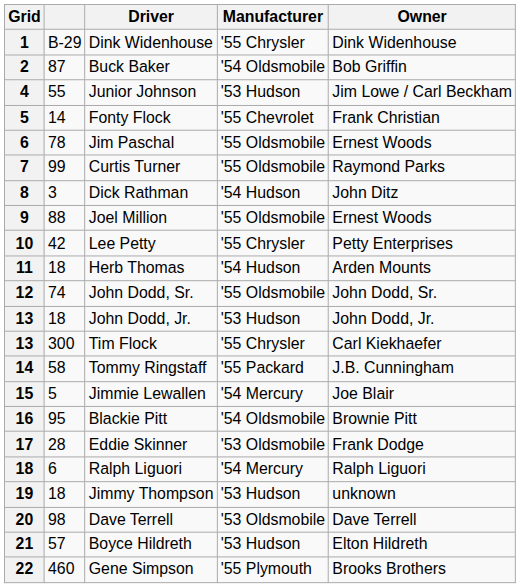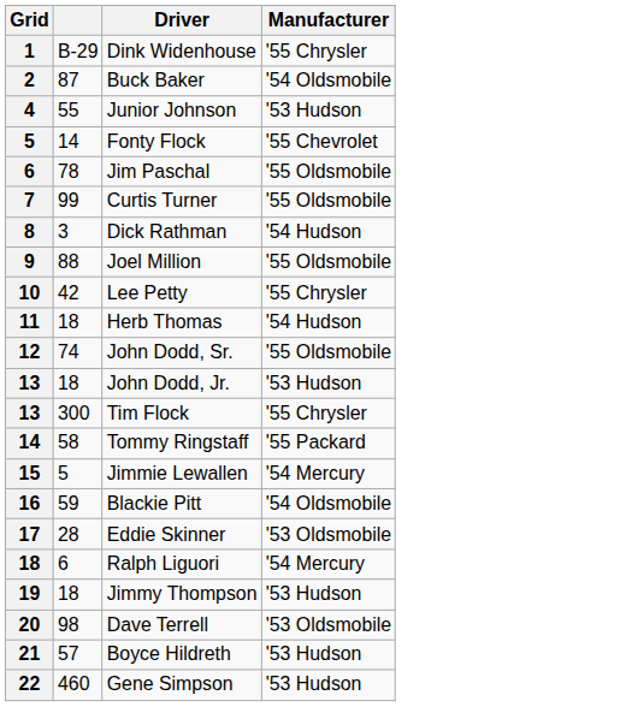 <table class="wikitable">
 <tr>
 <th>Grid</th>
 <th></th>
 <th>Driver</th>
 <th>Manufacturer</th>
-<th>Owner</th>
 </tr>
 <tr>
 <th>1</th>
 <td>B-29</td>
 <td>Dink Widenhouse</td>
 <td>'55 Chrysler</td>
-<td>Dink Widenhouse</td>
 </tr>
 <tr>
 <th>2</th>
 <td>87</td>
 <td>Buck Baker</td>
 <td>'54 Oldsmobile</td>
-<td>Bob Griffin</td>
 </tr>
 <tr>
 <th>4</th>
 <td>55</td>
 <td>Junior Johnson</td>
 <td>'53 Hudson</td>
-<td>Jim Lowe / Carl Beckham</td>
 </tr>
 <tr>
 <th>5</th>
 <td>14</td>
 <td>Fonty Flock</td>
 <td>'55 Chevrolet</td>
-<td>Frank Christian</td>
 </tr>
 <tr>
 <th>6</th>
 <td>78</td>
 <td>Jim Paschal</td>
 <td>'55 Oldsmobile</td>
-<td>Ernest Woods</td>
 </tr>
 <tr>
 <th>7</th>
 <td>99</td>
 <td>Curtis Turner</td>
 <td>'55 Oldsmobile</td>
-<td>Raymond Parks</td>
 </tr>
 <tr>
 <th>8</th>
 <td>3</td>
 <td>Dick Rathman</td>
 <td>'54 Hudson</td>
-<td>John Ditz</td>
 </tr>
 <tr>
 <th>9</th>
 <td>88</td>
 <td>Joel Million</td>
 <td>'55 Oldsmobile</td>
-<td>Ernest Woods</td>
 </tr>
 <tr>
 <th>10</th>
 <td>42</td>
 <td>Lee Petty</td>
 <td>'55 Chrysler</td>
-<td>Petty Enterprises</td>
 </tr>
 <tr>
 <th>11</th>
 <td>18</td>
 <td>Herb Thomas</td>
 <td>'54 Hudson</td>
-<td>Arden Mounts</td>
 </tr>
 <tr>
 <th>12</th>
 <td>74</td>
 <td>John Dodd, Sr.</td>
 <td>'55 Oldsmobile</td>
-<td>John Dodd, Sr.</td>
 </tr>
 <tr>
 <th>13</th>
 <td>18</td>
 <td>John Dodd, Jr.</td>
 <td>'53 Hudson</td>
-<td>John Dodd, Jr.</td>
 </tr>
 <tr>
 <th>13</th>
 <td>300</td>
 <td>Tim Flock</td>
 <td>'55 Chrysler</td>
-<td>Carl Kiekhaefer</td>
 </tr>
 <tr>
 <th>14</th>
 <td>58</td>
 <td>Tommy Ringstaff</td>
 <td>'55 Packard</td>
-<td>J.B. Cunningham</td>
 </tr>
 <tr>
 <th>15</th>
 <td>5</td>
 <td>Jimmie Lewallen</td>
 <td>'54 Mercury</td>
-<td>Joe Blair</td>
 </tr>
 <tr>
 <th>16</th>
-<td>95</td>
+<td>59</td>
 <td>Blackie Pitt</td>
 <td>'54 Oldsmobile</td>
-<td>Brownie Pitt</td>
 </tr>
 <tr>
 <th>17</th>
 <td>28</td>
 <td>Eddie Skinner</td>
 <td>'53 Oldsmobile</td>
-<td>Frank Dodge</td>
 </tr>
 <tr>
 <th>18</th>
 <td>6</td>
 <td>Ralph Liguori</td>
 <td>'54 Mercury</td>
-<td>Ralph Liguori</td>
 </tr>
 <tr>
 <th>19</th>
 <td>18</td>
 <td>Jimmy Thompson</td>
 <td>'53 Hudson</td>
-<td>unknown</td>
 </tr>
 <tr>
 <th>20</th>
 <td>98</td>
 <td>Dave Terrell</td>
 <td>'53 Oldsmobile</td>
-<td>Dave Terrell</td>
 </tr>
 <tr>
 <th>21</th>
 <td>57</td>
 <td>Boyce Hildreth</td>
 <td>'53 Hudson</td>
-<td>Elton Hildreth</td>
 </tr>
 <tr>
 <th>22</th>
 <td>460</td>
 <td>Gene Simpson</td>
-<td>'55 Plymouth</td>
-<td>Brooks Brothers</td>
+<td>'53 Hudson</td>
 </tr>
 </table>
